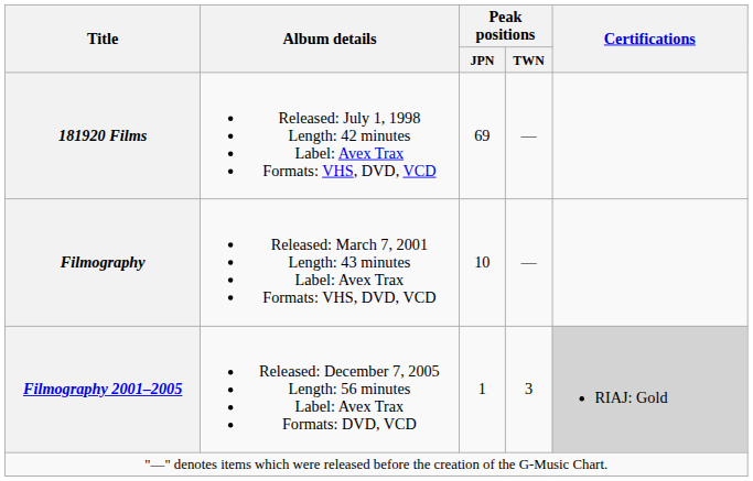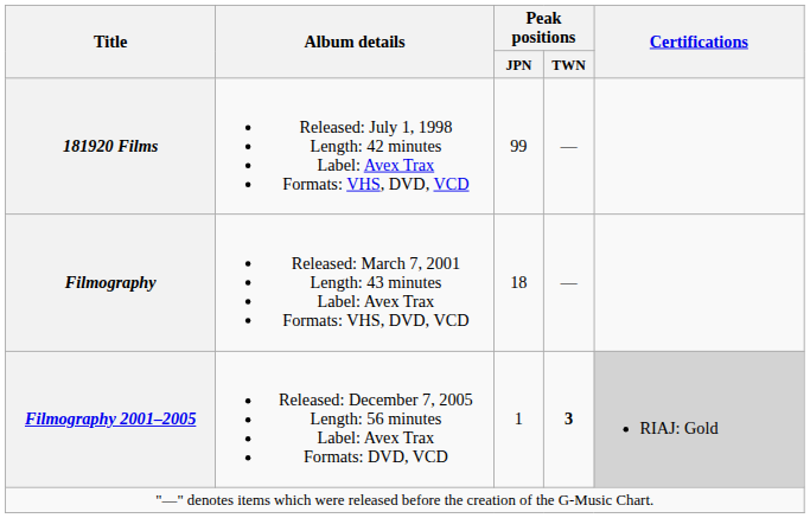 <table class="wikitable plainrowheaders" style="text-align:center;">
 <tr>
 <th style="width:12em;" rowspan="2">Title</th>
 <th style="width:16em;" rowspan="2">Album details</th>
 <th colspan="2">Peak positions</th>
 <th style="width:12em;" rowspan="2"><a href='#'>Certifications</a></th>
 </tr>
 <tr>
 <th style="width:2.5em;"><small>JPN</small><br></th>
 <th style="width:2.5em;"><small>TWN</small><br></th>
 </tr>
 <tr>
 <th scope="row"><em>181920 Films</em></th>
 <td><br><ul><li>Released: July 1, 1998</li><li>Length: 42 minutes</li><li>Label: <a href='#'>Avex Trax</a></li><li>Formats: <a href='#'>VHS</a>, DVD, <a href='#'>VCD</a></li></ul></td>
-<td>69</td>
+<td>99</td>
 <td>—</td>
 <td align="left"></td>
 </tr>
 <tr>
 <th scope="row"><em>Filmography</em></th>
 <td><br><ul><li>Released: March 7, 2001</li><li>Length: 43 minutes</li><li>Label: Avex Trax</li><li>Formats: VHS, DVD, VCD</li></ul></td>
-<td>10</td>
+<td>18</td>
 <td>—</td>
 <td align="left"></td>
 </tr>
 <tr>
 <th scope="row"><em><a href='#'>Filmography 2001–2005</a></em></th>
 <td><br><ul><li>Released: December 7, 2005</li><li>Length: 56 minutes</li><li>Label: Avex Trax</li><li>Formats: DVD, VCD</li></ul></td>
 <td>1</td>
-<td>3</td>
+<td><strong>3</strong></td>
 <td align="left" style="background: lightgrey;"><br><ul><li>RIAJ: Gold</li></ul></td>
 </tr>
 <tr>
 <td colspan="8" align="center" style="font-size:90%;">"—" denotes items which were released before the creation of the G-Music Chart.</td>
 </tr>
 </table>
